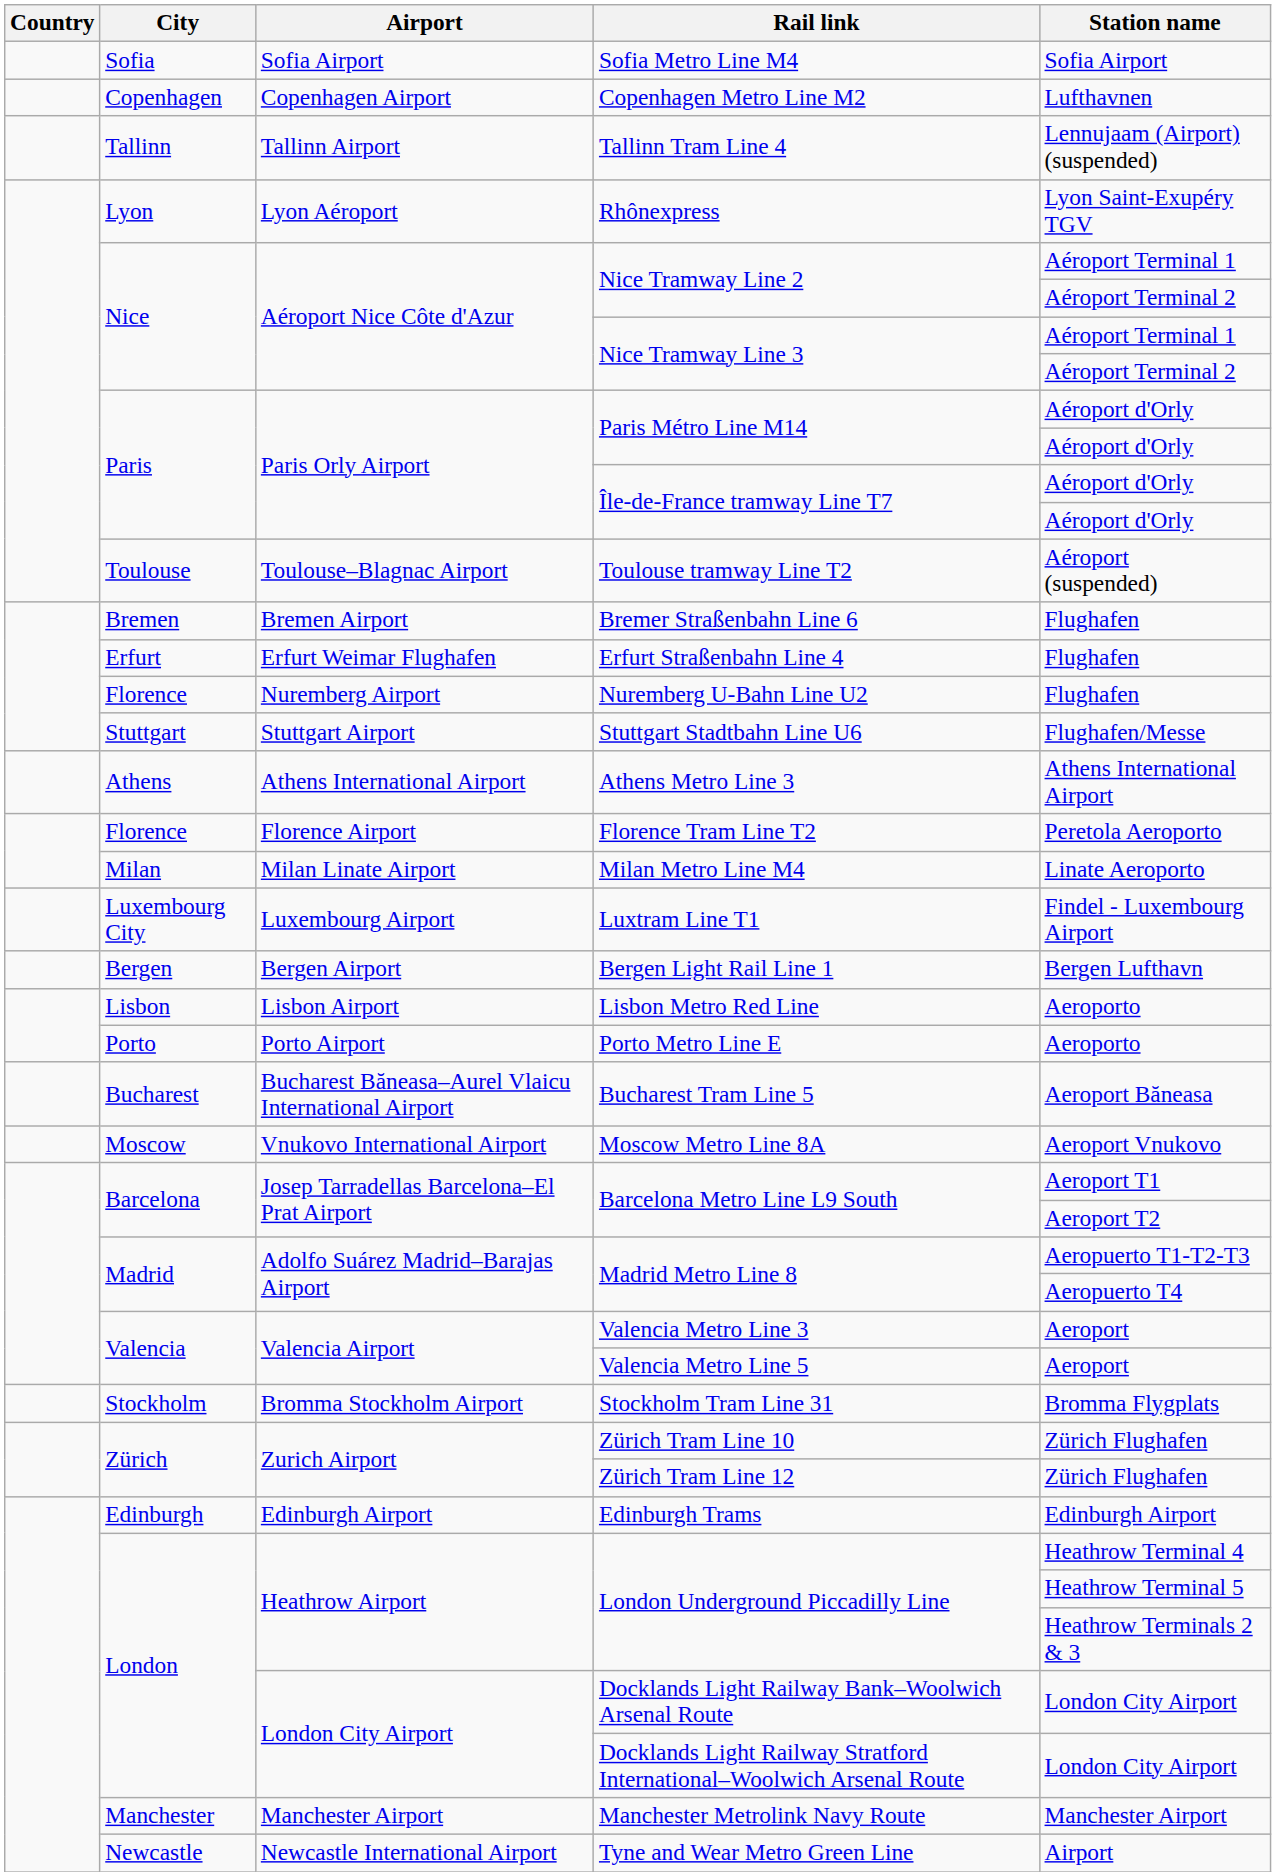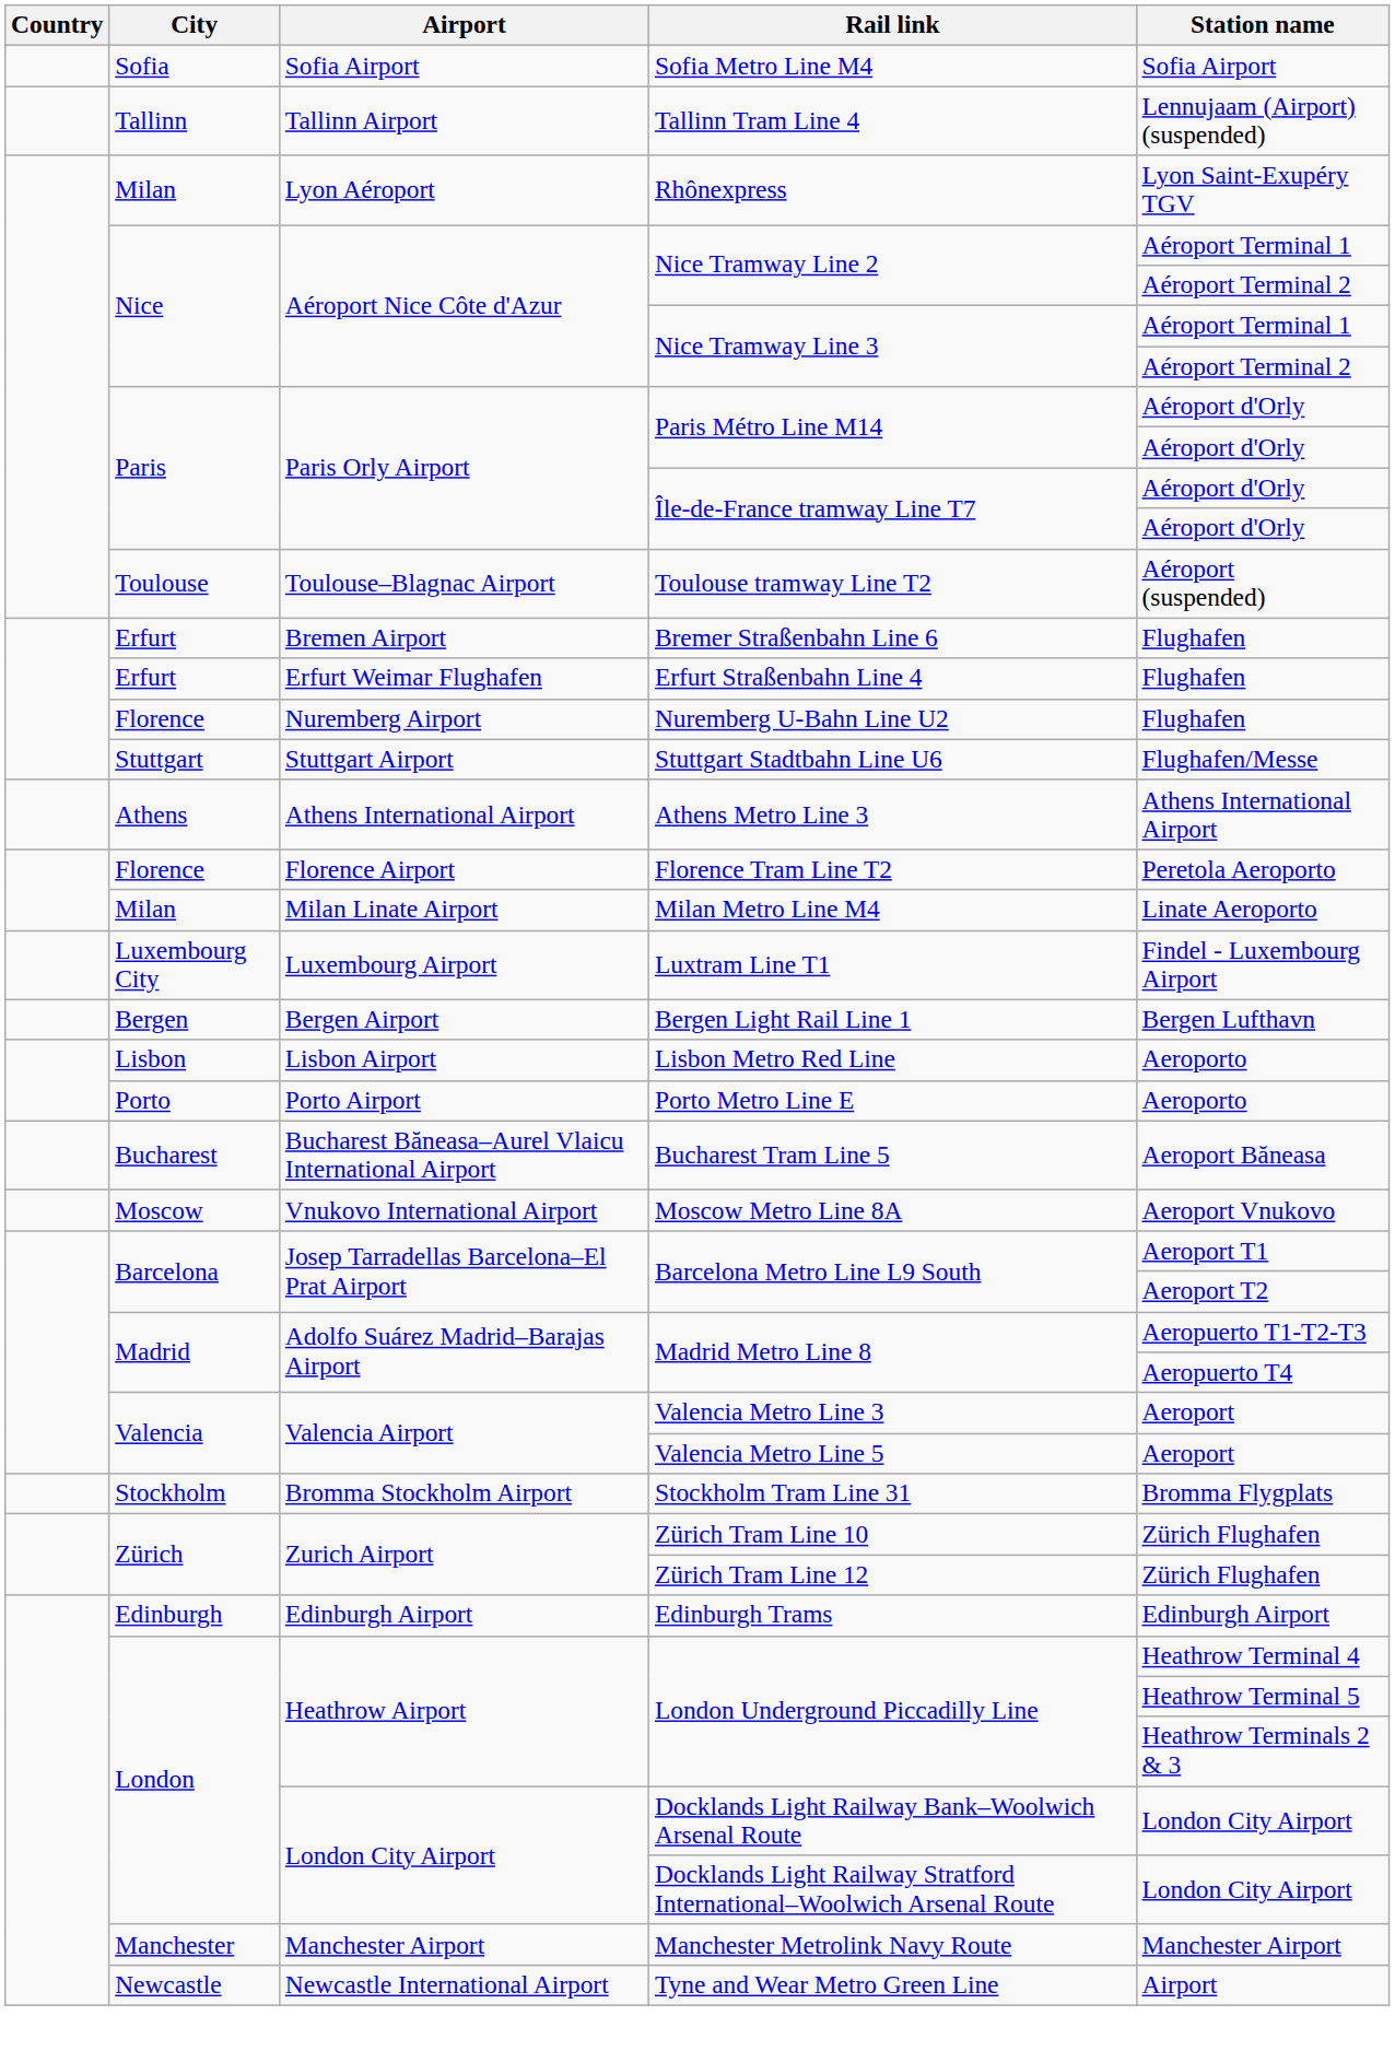 <table class="wikitable">
 <tr>
 <th>Country</th>
 <th>City</th>
 <th>Airport</th>
 <th>Rail link</th>
 <th>Station name</th>
 </tr>
 <tr>
 <td></td>
 <td><a href='#'>Sofia</a></td>
 <td><a href='#'>Sofia Airport</a></td>
 <td><a href='#'>Sofia Metro Line M4</a></td>
 <td><a href='#'>Sofia Airport</a></td>
 </tr>
 <tr>
 <td></td>
-<td><a href='#'>Copenhagen</a></td>
-<td><a href='#'>Copenhagen Airport</a></td>
-<td><a href='#'>Copenhagen Metro Line M2</a></td>
-<td><a href='#'>Lufthavnen</a></td>
-</tr>
-<tr>
-<td></td>
 <td><a href='#'>Tallinn</a></td>
 <td><a href='#'>Tallinn Airport</a></td>
 <td><a href='#'>Tallinn Tram Line 4</a></td>
 <td><a href='#'>Lennujaam (Airport)</a><br>(suspended)</td>
 </tr>
 <tr>
 <td rowspan="10"></td>
-<td><a href='#'>Lyon</a></td>
+<td><a href='#'>Milan</a></td>
 <td><a href='#'>Lyon Aéroport</a></td>
 <td><a href='#'>Rhônexpress</a></td>
 <td><a href='#'>Lyon Saint-Exupéry TGV</a></td>
 </tr>
 <tr>
 <td rowspan="4"><a href='#'>Nice</a></td>
 <td rowspan="4"><a href='#'>Aéroport Nice Côte d'Azur</a></td>
 <td rowspan="2"><a href='#'>Nice Tramway Line 2</a></td>
 <td><a href='#'>Aéroport Terminal 1</a></td>
 </tr>
 <tr>
 <td><a href='#'>Aéroport Terminal 2</a></td>
 </tr>
 <tr>
 <td rowspan="2"><a href='#'>Nice Tramway Line 3</a></td>
 <td><a href='#'>Aéroport Terminal 1</a></td>
 </tr>
 <tr>
 <td><a href='#'>Aéroport Terminal 2</a></td>
 </tr>
 <tr>
 <td rowspan="4"><a href='#'>Paris</a></td>
 <td rowspan="4"><a href='#'>Paris Orly Airport</a></td>
 <td rowspan="2"><a href='#'>Paris Métro Line M14</a></td>
 <td><a href='#'>Aéroport d'Orly</a></td>
 </tr>
 <tr>
 <td><a href='#'>Aéroport d'Orly</a></td>
 </tr>
 <tr>
 <td rowspan="2"><a href='#'>Île-de-France tramway Line T7</a></td>
 <td><a href='#'>Aéroport d'Orly</a></td>
 </tr>
 <tr>
 <td><a href='#'>Aéroport d'Orly</a></td>
 </tr>
 <tr>
 <td><a href='#'>Toulouse</a></td>
 <td><a href='#'>Toulouse–Blagnac Airport</a></td>
 <td><a href='#'>Toulouse tramway Line T2</a></td>
 <td><a href='#'>Aéroport</a><br>(suspended)</td>
 </tr>
 <tr>
 <td rowspan="4"></td>
-<td><a href='#'>Bremen</a></td>
+<td><a href='#'>Erfurt</a><br></td>
 <td><a href='#'>Bremen Airport</a></td>
 <td><a href='#'>Bremer Straßenbahn Line 6</a></td>
 <td><a href='#'>Flughafen</a></td>
 </tr>
 <tr>
 <td><a href='#'>Erfurt</a><br></td>
 <td><a href='#'>Erfurt Weimar Flughafen</a></td>
 <td><a href='#'>Erfurt Straßenbahn Line 4</a></td>
 <td><a href='#'>Flughafen</a></td>
 </tr>
 <tr>
 <td><a href='#'>Florence</a></td>
 <td><a href='#'>Nuremberg Airport</a></td>
 <td><a href='#'>Nuremberg U-Bahn Line U2</a></td>
 <td><a href='#'>Flughafen</a></td>
 </tr>
 <tr>
 <td><a href='#'>Stuttgart</a></td>
 <td><a href='#'>Stuttgart Airport</a></td>
 <td><a href='#'>Stuttgart Stadtbahn Line U6</a></td>
 <td><a href='#'>Flughafen/Messe</a></td>
 </tr>
 <tr>
 <td></td>
 <td><a href='#'>Athens</a></td>
 <td><a href='#'>Athens International Airport</a></td>
 <td><a href='#'>Athens Metro Line 3</a></td>
 <td><a href='#'>Athens International Airport</a></td>
 </tr>
 <tr>
 <td rowspan="2"></td>
 <td><a href='#'>Florence</a></td>
 <td><a href='#'>Florence Airport</a></td>
 <td><a href='#'>Florence Tram Line T2</a></td>
 <td><a href='#'>Peretola Aeroporto</a></td>
 </tr>
 <tr>
 <td><a href='#'>Milan</a></td>
 <td><a href='#'>Milan Linate Airport</a></td>
 <td><a href='#'>Milan Metro Line M4</a></td>
 <td><a href='#'>Linate Aeroporto</a></td>
 </tr>
 <tr>
 <td></td>
 <td><a href='#'>Luxembourg City</a></td>
 <td><a href='#'>Luxembourg Airport</a></td>
 <td><a href='#'>Luxtram Line T1</a></td>
 <td><a href='#'>Findel - Luxembourg Airport</a></td>
 </tr>
 <tr>
 <td></td>
 <td><a href='#'>Bergen</a></td>
 <td><a href='#'>Bergen Airport</a></td>
 <td><a href='#'>Bergen Light Rail Line 1</a></td>
 <td><a href='#'>Bergen Lufthavn</a></td>
 </tr>
 <tr>
 <td rowspan="2"></td>
 <td><a href='#'>Lisbon</a></td>
 <td><a href='#'>Lisbon Airport</a></td>
 <td><a href='#'>Lisbon Metro Red Line</a></td>
 <td><a href='#'>Aeroporto</a></td>
 </tr>
 <tr>
 <td><a href='#'>Porto</a></td>
 <td><a href='#'>Porto Airport</a></td>
 <td><a href='#'>Porto Metro Line E</a></td>
 <td><a href='#'>Aeroporto</a></td>
 </tr>
 <tr>
 <td></td>
 <td><a href='#'>Bucharest</a></td>
 <td><a href='#'>Bucharest Băneasa–Aurel Vlaicu International Airport</a></td>
 <td><a href='#'>Bucharest Tram Line 5</a></td>
 <td><a href='#'>Aeroport Băneasa</a></td>
 </tr>
 <tr>
 <td></td>
 <td><a href='#'>Moscow</a></td>
 <td><a href='#'>Vnukovo International Airport</a></td>
 <td><a href='#'>Moscow Metro Line 8A</a></td>
 <td><a href='#'>Aeroport Vnukovo</a></td>
 </tr>
 <tr>
 <td rowspan="6"></td>
 <td rowspan="2"><a href='#'>Barcelona</a></td>
 <td rowspan="2"><a href='#'>Josep Tarradellas Barcelona–El Prat Airport</a></td>
 <td rowspan="2"><a href='#'>Barcelona Metro Line L9 South</a></td>
 <td><a href='#'>Aeroport T1</a></td>
 </tr>
 <tr>
 <td><a href='#'>Aeroport T2</a></td>
 </tr>
 <tr>
 <td rowspan="2"><a href='#'>Madrid</a></td>
 <td rowspan="2"><a href='#'>Adolfo Suárez Madrid–Barajas Airport</a></td>
 <td rowspan="2"><a href='#'>Madrid Metro Line 8</a></td>
 <td><a href='#'>Aeropuerto T1-T2-T3</a></td>
 </tr>
 <tr>
 <td><a href='#'>Aeropuerto T4</a></td>
 </tr>
 <tr>
 <td rowspan="2"><a href='#'>Valencia</a></td>
 <td rowspan="2"><a href='#'>Valencia Airport</a></td>
 <td><a href='#'>Valencia Metro Line 3</a></td>
 <td><a href='#'>Aeroport</a></td>
 </tr>
 <tr>
 <td><a href='#'>Valencia Metro Line 5</a></td>
 <td><a href='#'>Aeroport</a></td>
 </tr>
 <tr>
 <td></td>
 <td><a href='#'>Stockholm</a></td>
 <td><a href='#'>Bromma Stockholm Airport</a></td>
 <td><a href='#'>Stockholm Tram Line 31</a></td>
 <td><a href='#'>Bromma Flygplats</a></td>
 </tr>
 <tr>
 <td rowspan="2"></td>
 <td rowspan="2"><a href='#'>Zürich</a></td>
 <td rowspan="2"><a href='#'>Zurich Airport</a></td>
 <td><a href='#'>Zürich Tram Line 10</a></td>
 <td><a href='#'>Zürich Flughafen</a></td>
 </tr>
 <tr>
 <td><a href='#'>Zürich Tram Line 12</a></td>
 <td><a href='#'>Zürich Flughafen</a></td>
 </tr>
 <tr>
 <td rowspan="8"></td>
 <td><a href='#'>Edinburgh</a></td>
 <td><a href='#'>Edinburgh Airport</a></td>
 <td><a href='#'>Edinburgh Trams</a></td>
 <td><a href='#'>Edinburgh Airport</a></td>
 </tr>
 <tr>
 <td rowspan="5"><a href='#'>London</a></td>
 <td rowspan="3"><a href='#'>Heathrow Airport</a></td>
 <td rowspan="3"><a href='#'>London Underground Piccadilly Line</a></td>
 <td><a href='#'>Heathrow Terminal 4</a></td>
 </tr>
 <tr>
 <td><a href='#'>Heathrow Terminal 5</a></td>
 </tr>
 <tr>
 <td><a href='#'>Heathrow Terminals 2 & 3</a></td>
 </tr>
 <tr>
 <td rowspan="2"><a href='#'>London City Airport</a></td>
 <td><a href='#'>Docklands Light Railway Bank–Woolwich Arsenal Route</a></td>
 <td><a href='#'>London City Airport</a></td>
 </tr>
 <tr>
 <td><a href='#'>Docklands Light Railway Stratford International–Woolwich Arsenal Route</a></td>
 <td><a href='#'>London City Airport</a></td>
 </tr>
 <tr>
 <td><a href='#'>Manchester</a></td>
 <td><a href='#'>Manchester Airport</a></td>
 <td><a href='#'>Manchester Metrolink Navy Route</a></td>
 <td><a href='#'>Manchester Airport</a></td>
 </tr>
 <tr>
 <td><a href='#'>Newcastle</a></td>
 <td><a href='#'>Newcastle International Airport</a></td>
 <td><a href='#'>Tyne and Wear Metro Green Line</a></td>
 <td><a href='#'>Airport</a></td>
 </tr>
 </table>
